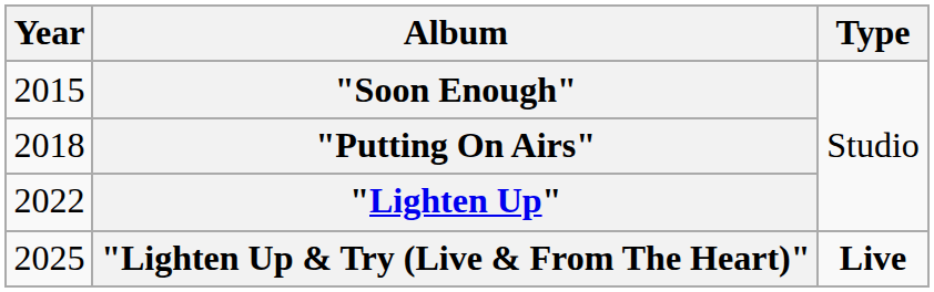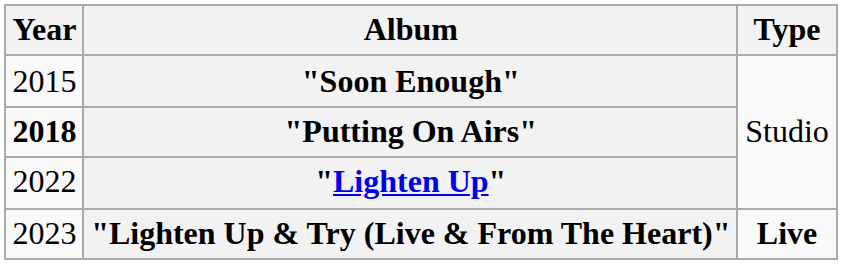 <table class="wikitable plainrowheaders" style="text-align:center;">
 <tr>
 <th scope="col">Year</th>
 <th scope="col">Album</th>
 <th scope="col">Type</th>
 </tr>
 <tr>
 <td rowspan="1">2015</td>
 <th scope="row">"Soon Enough"</th>
 <td rowspan="3">Studio</td>
 </tr>
 <tr>
-<td rowspan="1">2018</td>
+<td rowspan="1"><strong>2018</strong></td>
 <th scope="row">"Putting On Airs"</th>
 </tr>
 <tr>
 <td rowspan="1">2022</td>
 <th scope="row">"<a href='#'>Lighten Up</a>"</th>
 </tr>
 <tr>
-<td rowspan="1">2025</td>
+<td rowspan="1">2023</td>
 <th scope="row">"Lighten Up & Try (Live & From The Heart)"</th>
 <td rowspan="1"><strong>Live</strong></td>
 </tr>
 <tr>
 </tr>
 </table>
